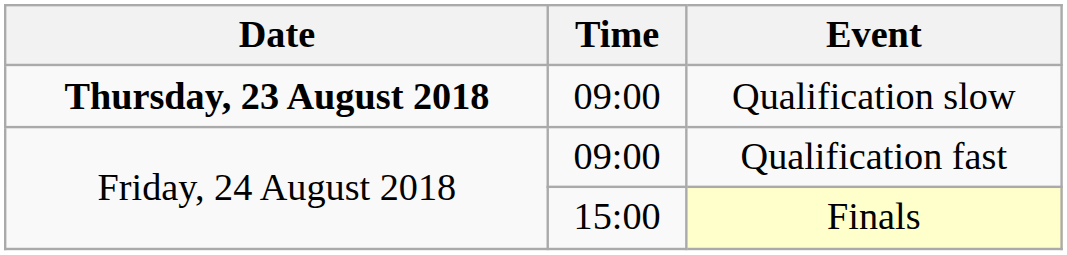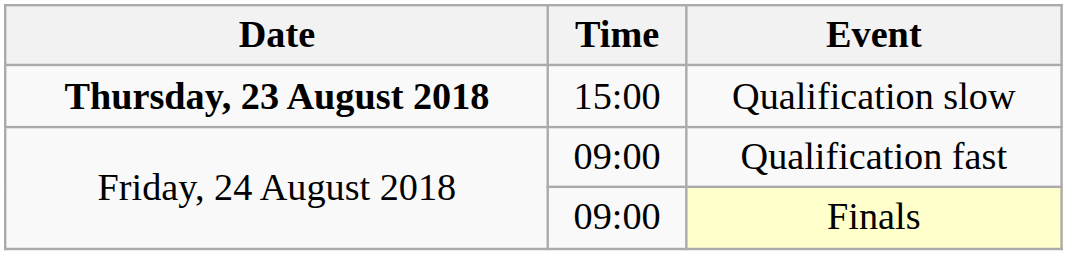 <table class = "wikitable" style="text-align:center;">
 <tr>
 <th width=220>Date</th>
 <th width=50>Time</th>
 <th width=150>Event</th>
 </tr>
 <tr>
 <td><strong>Thursday, 23 August 2018</strong></td>
-<td>09:00</td>
+<td>15:00</td>
 <td>Qualification slow</td>
 </tr>
 <tr>
 <td rowspan=2>Friday, 24 August 2018</td>
 <td>09:00</td>
 <td>Qualification fast</td>
 </tr>
 <tr>
-<td>15:00</td>
+<td>09:00</td>
 <td bgcolor=ffffcc>Finals</td>
 </tr>
 </table>
